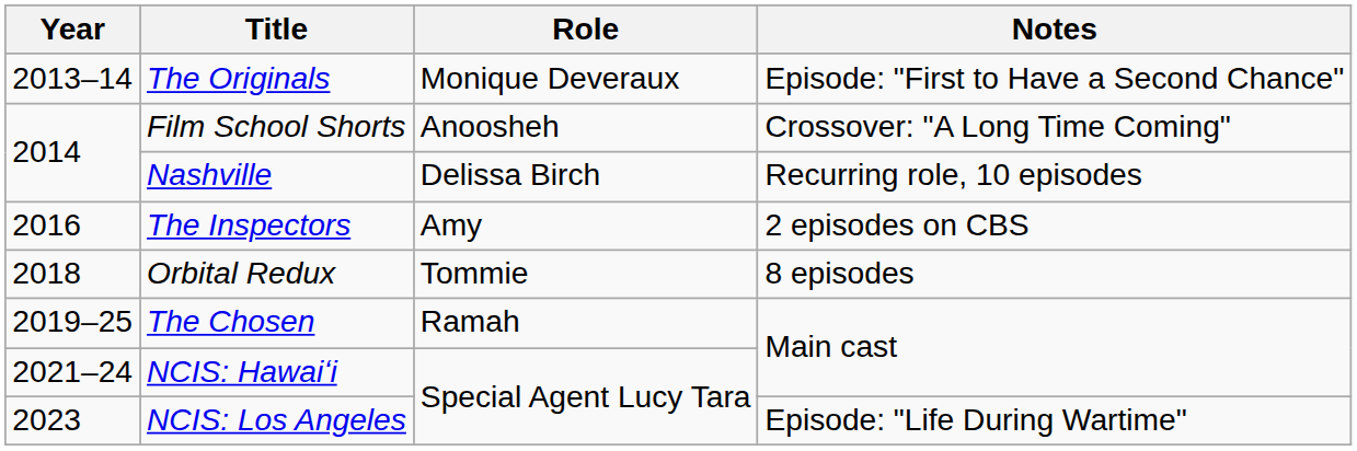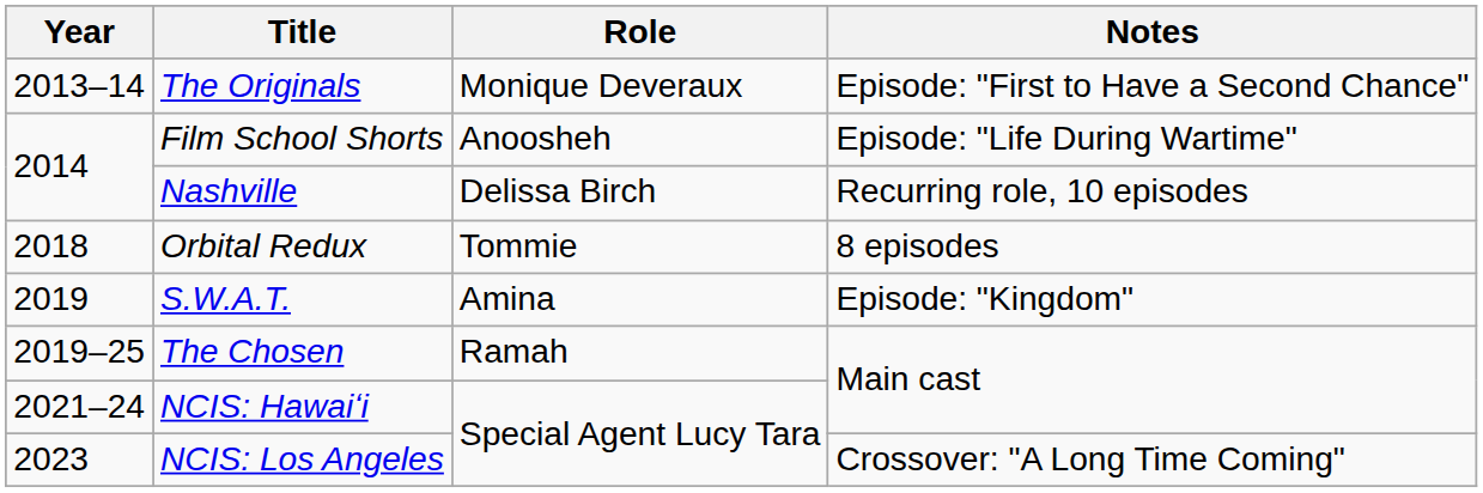 <table class="wikitable sortable">
 <tr>
 <th>Year</th>
 <th>Title</th>
 <th>Role</th>
 <th class="unsortable">Notes</th>
 </tr>
 <tr>
 <td>2013–14</td>
 <td><em><a href='#'>The Originals</a></em></td>
 <td>Monique Deveraux</td>
 <td>Episode: "First to Have a Second Chance"</td>
 </tr>
 <tr>
 <td rowspan="2">2014</td>
 <td><em>Film School Shorts</em></td>
 <td>Anoosheh</td>
-<td>Crossover: "A Long Time Coming"</td>
+<td>Episode: "Life During Wartime"</td>
 </tr>
 <tr>
 <td><em><a href='#'>Nashville</a></em></td>
 <td>Delissa Birch</td>
 <td>Recurring role, 10 episodes</td>
 </tr>
 <tr>
-<td>2016</td>
-<td><em><a href='#'>The Inspectors</a></em></td>
-<td>Amy</td>
-<td>2 episodes on CBS</td>
-</tr>
-<tr>
 <td>2018</td>
 <td><em>Orbital Redux</em></td>
 <td>Tommie</td>
 <td>8 episodes</td>
+</tr>
+<tr>
+<td>2019</td>
+<td><em><a href='#'>S.W.A.T.</a></em></td>
+<td>Amina</td>
+<td>Episode: "Kingdom"</td>
 </tr>
 <tr>
 <td>2019–25</td>
 <td><em><a href='#'>The Chosen</a></em></td>
 <td>Ramah</td>
 <td rowspan=2>Main cast</td>
 </tr>
 <tr>
 <td>2021–24</td>
 <td><em><a href='#'>NCIS: Hawaiʻi</a></em></td>
 <td rowspan="2">Special Agent Lucy Tara</td>
 </tr>
 <tr>
 <td>2023</td>
 <td><em><a href='#'>NCIS: Los Angeles</a></em></td>
-<td>Episode: "Life During Wartime"</td>
+<td>Crossover: "A Long Time Coming"</td>
 </tr>
 </table>
